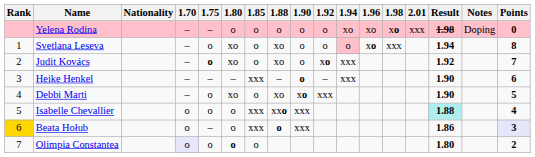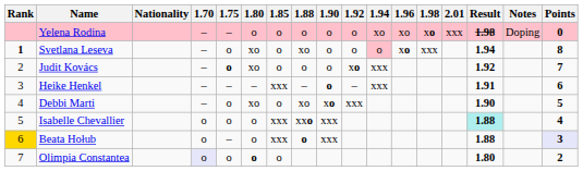 <table class="wikitable sortable" style="text-align:center">
 <tr>
 <th>Rank</th>
 <th>Name</th>
 <th>Nationality</th>
 <th>1.70</th>
 <th>1.75</th>
 <th>1.80</th>
 <th>1.85</th>
 <th>1.88</th>
 <th>1.90</th>
 <th>1.92</th>
 <th>1.94</th>
 <th>1.96</th>
 <th>1.98</th>
 <th>2.01</th>
 <th>Result</th>
 <th>Notes</th>
 <th>Points</th>
 </tr>
 <tr bgcolor=pink>
 <td></td>
 <td align=left><a href='#'>Yelena Rodina</a></td>
 <td align=left></td>
 <td>–</td>
 <td>–</td>
 <td>o</td>
 <td>o</td>
 <td>o</td>
 <td>o</td>
 <td>o</td>
 <td>xo</td>
 <td>xo</td>
 <td>x<strong>o</strong></td>
 <td>xxx</td>
 <td><s><strong>1.98</strong></s></td>
 <td>Doping</td>
 <td><strong>0</strong></td>
 </tr>
 <tr>
-<td>1</td>
+<td><strong>1</strong></td>
 <td align=left><a href='#'>Svetlana Leseva</a></td>
 <td align=left></td>
 <td>–</td>
 <td>o</td>
 <td>xo</td>
 <td>o</td>
 <td>xo</td>
 <td>o</td>
 <td>o</td>
 <td style="background: pink;">o</td>
 <td>x<strong>o</strong></td>
 <td>xxx</td>
 <td></td>
 <td><strong>1.94</strong></td>
 <td></td>
 <td><strong>8</strong></td>
 </tr>
 <tr>
 <td>2</td>
 <td align=left><a href='#'>Judit Kovács</a></td>
 <td align=left></td>
 <td>–</td>
 <td><strong>o</strong></td>
 <td>xo</td>
 <td>o</td>
-<td>xo</td>
+<td>o</td>
 <td>o</td>
 <td>x<strong>o</strong></td>
 <td>xxx</td>
 <td></td>
 <td></td>
 <td></td>
 <td><strong>1.92</strong></td>
 <td></td>
 <td><strong>7</strong></td>
 </tr>
 <tr>
 <td>3</td>
 <td align=left><a href='#'>Heike Henkel</a></td>
 <td align=left></td>
 <td>–</td>
 <td>–</td>
 <td>–</td>
 <td>xxx</td>
 <td>–</td>
 <td><strong>o</strong></td>
 <td>–</td>
 <td>xxx</td>
 <td></td>
 <td></td>
 <td></td>
-<td><strong>1.90</strong></td>
+<td><strong>1.91</strong></td>
 <td></td>
 <td><strong>6</strong></td>
 </tr>
 <tr>
 <td>4</td>
 <td align=left><a href='#'>Debbi Marti</a></td>
 <td align=left></td>
 <td>–</td>
 <td>o</td>
 <td>xo</td>
 <td>o</td>
 <td>xo</td>
 <td>x<strong>o</strong></td>
 <td>xxx</td>
 <td></td>
 <td></td>
 <td></td>
 <td></td>
 <td><strong>1.90</strong></td>
 <td></td>
 <td><strong>5</strong></td>
 </tr>
 <tr>
 <td>5</td>
 <td align=left><a href='#'>Isabelle Chevallier</a></td>
 <td align=left></td>
 <td>o</td>
 <td>o</td>
 <td>o</td>
 <td>xxx</td>
 <td>xx<strong>o</strong></td>
 <td>xxx</td>
 <td></td>
 <td></td>
 <td></td>
 <td></td>
 <td></td>
 <td style="background: paleturquoise;"><strong>1.88</strong></td>
 <td></td>
 <td><strong>4</strong></td>
 </tr>
 <tr>
 <td style="background: gold;">6</td>
 <td align=left><a href='#'>Beata Hołub</a></td>
 <td align=left></td>
 <td>o</td>
 <td>–</td>
 <td>o</td>
 <td>xxx</td>
 <td><strong>o</strong></td>
 <td>xxx</td>
 <td></td>
 <td></td>
 <td></td>
 <td></td>
 <td></td>
-<td><strong>1.86</strong></td>
+<td><strong>1.88</strong></td>
 <td></td>
 <td style="background: lavender;"><strong>3</strong></td>
 </tr>
 <tr>
 <td>7</td>
 <td align=left><a href='#'>Olimpia Constantea</a></td>
 <td align=left></td>
 <td style="background: lavender;">o</td>
 <td>o</td>
 <td><strong>o</strong></td>
 <td>o</td>
 <td></td>
 <td></td>
 <td></td>
 <td></td>
 <td></td>
 <td></td>
 <td></td>
 <td><strong>1.80</strong></td>
 <td></td>
 <td><strong>2</strong></td>
 </tr>
 </table>
